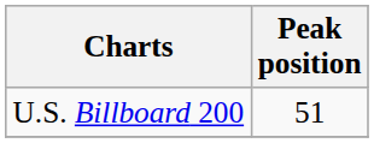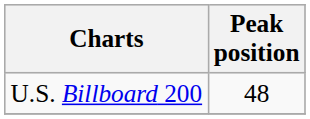 <table class="wikitable sortable">
 <tr>
 <th align="left">Charts</th>
 <th align="left">Peak<br>position</th>
 </tr>
 <tr>
 <td>U.S. <a href='#'><em>Billboard</em> 200</a></td>
-<td style="text-align:center;">51</td>
+<td style="text-align:center;">48</td>
 </tr>
 <tr>
 </tr>
 </table>
